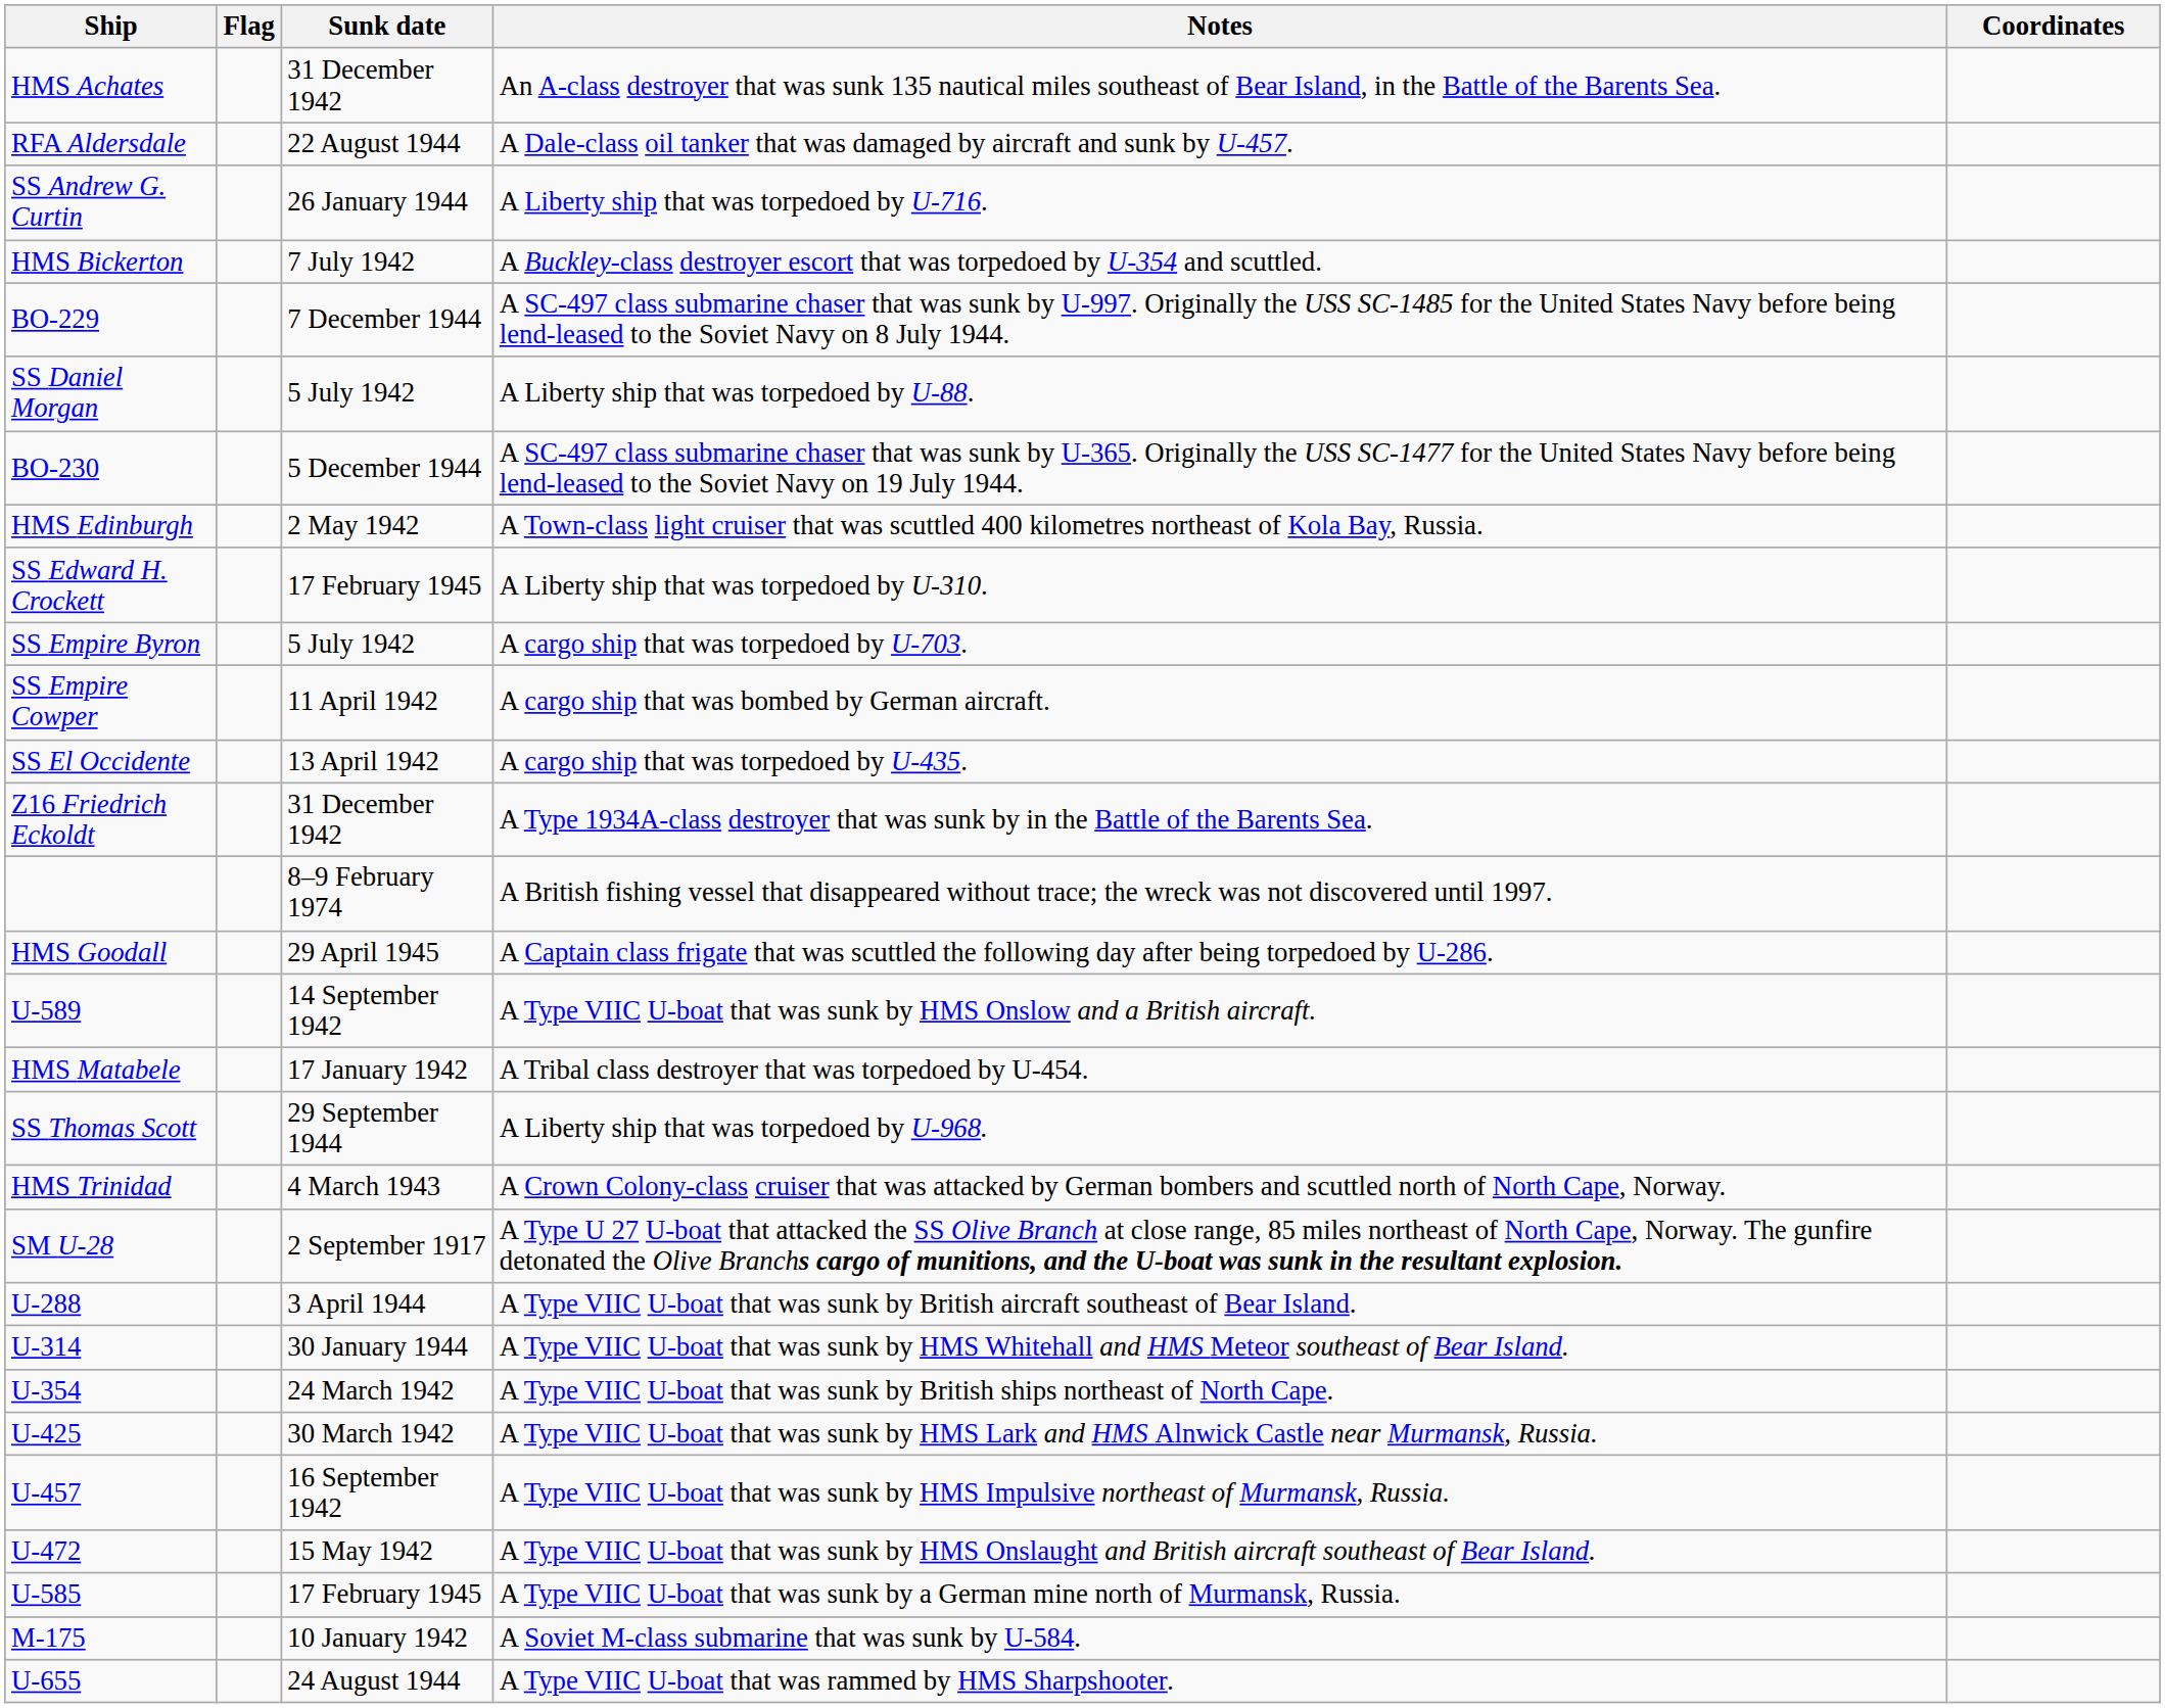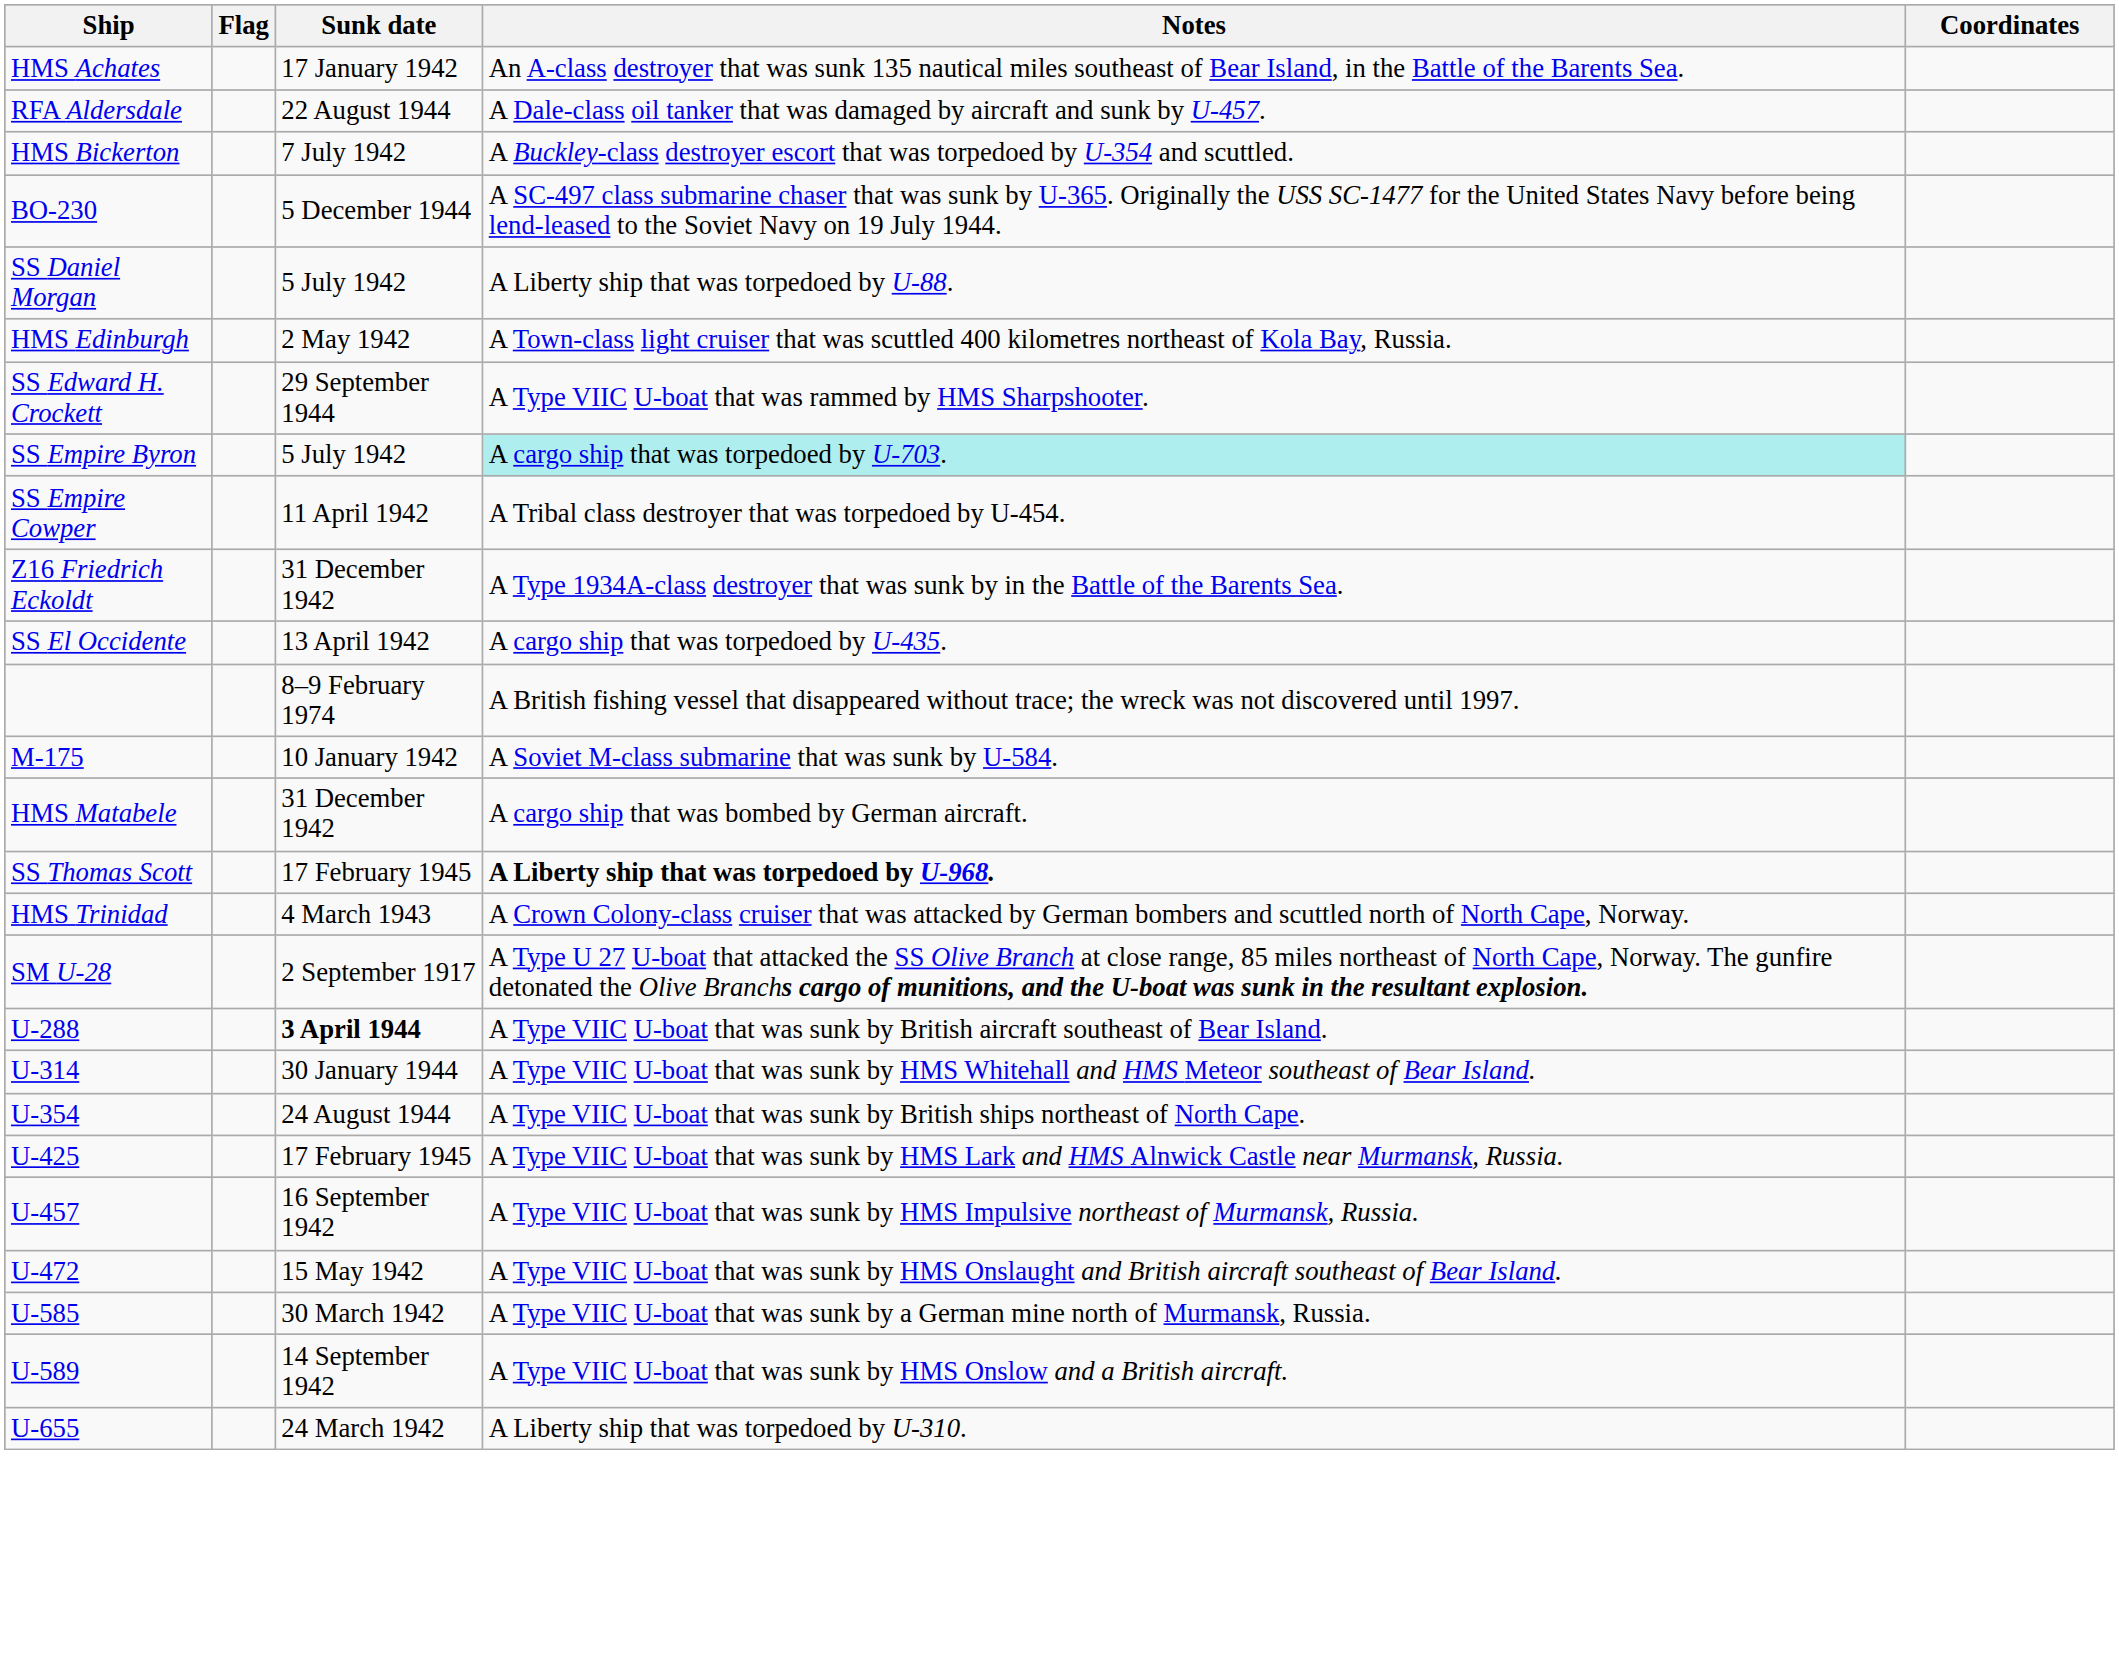 <table class="wikitable sortable" style="width:100%" |>
 <tr>
 <th style="width:10%">Ship</th>
 <th>Flag</th>
 <th style="width:10%">Sunk date</th>
 <th style="width:70%">Notes</th>
 <th style="width:10%">Coordinates</th>
 </tr>
 <tr>
 <td><a href='#'>HMS <em>Achates</em></a></td>
 <td></td>
-<td>31 December 1942</td>
+<td>17 January 1942</td>
 <td>An <a href='#'>A-class</a> <a href='#'>destroyer</a> that was sunk 135 nautical miles southeast of <a href='#'>Bear Island</a>, in the <a href='#'>Battle of the Barents Sea</a>.</td>
 <td></td>
 </tr>
 <tr>
 <td><a href='#'>RFA <em>Aldersdale</em></a></td>
 <td></td>
 <td>22 August 1944</td>
 <td>A <a href='#'>Dale-class</a> <a href='#'>oil tanker</a> that was damaged by aircraft and sunk by <a href='#'><em>U-457</em></a>.</td>
 <td></td>
 </tr>
 <tr>
-<td><a href='#'>SS <em>Andrew G. Curtin</em></a></td>
-<td></td>
-<td>26 January 1944</td>
-<td>A <a href='#'>Liberty ship</a> that was torpedoed by <a href='#'><em>U-716</em></a>.</td>
-<td></td>
-</tr>
-<tr>
 <td><a href='#'>HMS <em>Bickerton</em></a></td>
 <td></td>
 <td>7 July 1942</td>
 <td>A <a href='#'><em>Buckley</em>-class</a> <a href='#'>destroyer escort</a> that was torpedoed by <a href='#'><em>U-354</em></a> and scuttled.</td>
 <td></td>
 </tr>
 <tr>
-<td><a href='#'>BO-229</a></td>
+<td><a href='#'>BO-230</a></td>
 <td></td>
-<td>7 December 1944</td>
-<td>A <a href='#'>SC-497 class submarine chaser</a> that was sunk by <a href='#'>U-997</a>. Originally the <em>USS SC-1485</em> for the United States Navy before being <a href='#'>lend-leased</a> to the Soviet Navy on 8 July 1944.</td>
+<td>5 December 1944</td>
+<td>A <a href='#'>SC-497 class submarine chaser</a> that was sunk by <a href='#'>U-365</a>. Originally the <em>USS SC-1477</em> for the United States Navy before being <a href='#'>lend-leased</a> to the Soviet Navy on 19 July 1944.</td>
 <td></td>
 </tr>
 <tr>
 <td><a href='#'>SS <em>Daniel Morgan</em></a></td>
 <td></td>
 <td>5 July 1942</td>
 <td>A Liberty ship that was torpedoed by <em><a href='#'>U-88</a></em>.</td>
-<td></td>
-</tr>
-<tr>
-<td><a href='#'>BO-230</a></td>
-<td></td>
-<td>5 December 1944</td>
-<td>A <a href='#'>SC-497 class submarine chaser</a> that was sunk by <a href='#'>U-365</a>. Originally the <em>USS SC-1477</em> for the United States Navy before being <a href='#'>lend-leased</a> to the Soviet Navy on 19 July 1944.</td>
 <td></td>
 </tr>
 <tr>
 <td><a href='#'>HMS <em>Edinburgh</em></a></td>
 <td></td>
 <td>2 May 1942</td>
 <td>A <a href='#'>Town-class</a> <a href='#'>light cruiser</a> that was scuttled 400 kilometres northeast of <a href='#'>Kola Bay</a>, Russia.</td>
 <td></td>
 </tr>
 <tr>
 <td><a href='#'>SS <em>Edward H. Crockett</em></a></td>
 <td></td>
-<td>17 February 1945</td>
-<td>A Liberty ship that was torpedoed by <em>U-310</em>.</td>
+<td>29 September 1944</td>
+<td>A <a href='#'>Type VIIC</a> <a href='#'>U-boat</a> that was rammed by <a href='#'>HMS </em>Sharpshooter<em></a>.</td>
 <td></td>
 </tr>
 <tr>
 <td><a href='#'>SS <em>Empire Byron</em></a></td>
 <td></td>
 <td>5 July 1942</td>
-<td>A <a href='#'>cargo ship</a> that was torpedoed by <a href='#'><em>U-703</em></a>.</td>
+<td style="background: paleturquoise;">A <a href='#'>cargo ship</a> that was torpedoed by <a href='#'><em>U-703</em></a>.</td>
 <td></td>
 </tr>
 <tr>
 <td><a href='#'>SS <em>Empire Cowper</em></a></td>
 <td></td>
 <td>11 April 1942</td>
-<td>A <a href='#'>cargo ship</a> that was bombed by German aircraft.</td>
+<td>A Tribal class destroyer that was torpedoed by U-454.</td>
+<td></td>
+</tr>
+<tr>
+<td><a href='#'>Z16 <em>Friedrich Eckoldt</em></a></td>
+<td></td>
+<td>31 December 1942</td>
+<td>A <a href='#'>Type 1934A-class</a> <a href='#'>destroyer</a> that was sunk by  in the <a href='#'>Battle of the Barents Sea</a>.</td>
 <td></td>
 </tr>
 <tr>
 <td><a href='#'>SS <em>El Occidente</em></a></td>
 <td></td>
 <td>13 April 1942</td>
 <td>A <a href='#'>cargo ship</a> that was torpedoed by <a href='#'><em>U-435</em></a>.</td>
 <td></td>
 </tr>
 <tr>
-<td><a href='#'>Z16 <em>Friedrich Eckoldt</em></a></td>
-<td></td>
-<td>31 December 1942</td>
-<td>A <a href='#'>Type 1934A-class</a> <a href='#'>destroyer</a> that was sunk by  in the <a href='#'>Battle of the Barents Sea</a>.</td>
-<td></td>
-</tr>
-<tr>
 <td></td>
 <td></td>
 <td>8–9 February 1974</td>
 <td>A British fishing vessel that disappeared without trace; the wreck was not discovered until 1997.</td>
 <td></td>
 </tr>
 <tr>
-<td><a href='#'>HMS <em>Goodall</em></a></td>
+<td><a href='#'>M-175</a></td>
 <td></td>
-<td>29 April 1945</td>
-<td>A <a href='#'>Captain class frigate</a> that was scuttled the following day after being torpedoed by <a href='#'>U-286</a>.</td>
-<td></td>
-</tr>
-<tr>
-<td><a href='#'></em>U-589<em></a></td>
-<td></td>
-<td>14 September 1942</td>
-<td>A <a href='#'>Type VIIC</a> <a href='#'>U-boat</a> that was sunk by <a href='#'>HMS </em>Onslow<em></a> and a British aircraft.</td>
+<td>10 January 1942</td>
+<td>A <a href='#'>Soviet M-class submarine</a> that was sunk by <a href='#'>U-584</a>.</td>
 <td></td>
 </tr>
 <tr>
 <td><a href='#'>HMS <em>Matabele</em></a></td>
 <td></td>
-<td>17 January 1942</td>
-<td>A Tribal class destroyer that was torpedoed by U-454.</td>
+<td>31 December 1942</td>
+<td>A <a href='#'>cargo ship</a> that was bombed by German aircraft.</td>
 <td></td>
 </tr>
 <tr>
 <td><a href='#'>SS <em>Thomas Scott</em></a></td>
 <td></td>
-<td>29 September 1944</td>
-<td>A Liberty ship that was torpedoed by <em><a href='#'>U-968</a>.</em></td>
+<td>17 February 1945</td>
+<td><strong>A Liberty ship that was torpedoed by <em><a href='#'>U-968</a>.</em></strong></td>
 <td></td>
 </tr>
 <tr>
 <td><a href='#'>HMS <em>Trinidad</em></a></td>
 <td></td>
 <td>4 March 1943</td>
 <td>A <a href='#'>Crown Colony-class</a> <a href='#'>cruiser</a> that was attacked by German bombers and scuttled north of <a href='#'>North Cape</a>, Norway.</td>
 <td></td>
 </tr>
 <tr>
 <td><a href='#'>SM <em>U-28</em></a></td>
 <td></td>
 <td>2 September 1917</td>
 <td>A <a href='#'>Type U 27</a> <a href='#'>U-boat</a> that attacked the <a href='#'>SS <em>Olive Branch</em></a> at close range, 85 miles northeast of <a href='#'>North Cape</a>, Norway. The gunfire detonated the <em>Olive Branch<strong>s cargo of munitions, and the U-boat was sunk in the resultant explosion.</td>
 <td></td>
 </tr>
 <tr>
 <td><a href='#'></em>U-288<em></a></td>
 <td></td>
-<td>3 April 1944</td>
+<td><strong>3 April 1944</strong></td>
 <td>A <a href='#'>Type VIIC</a> <a href='#'>U-boat</a> that was sunk by British aircraft southeast of <a href='#'>Bear Island</a>.</td>
 <td></td>
 </tr>
 <tr>
 <td><a href='#'></em>U-314<em></a></td>
 <td></td>
 <td>30 January 1944</td>
 <td>A <a href='#'>Type VIIC</a> <a href='#'>U-boat</a> that was sunk by <a href='#'>HMS </em>Whitehall<em></a> and <a href='#'>HMS </em>Meteor<em></a> southeast of <a href='#'>Bear Island</a>.</td>
 <td></td>
 </tr>
 <tr>
 <td><a href='#'></em>U-354<em></a></td>
 <td></td>
-<td>24 March 1942</td>
+<td>24 August 1944</td>
 <td>A <a href='#'>Type VIIC</a> <a href='#'>U-boat</a> that was sunk by British ships northeast of <a href='#'>North Cape</a>.</td>
 <td></td>
 </tr>
 <tr>
 <td><a href='#'></em>U-425<em></a></td>
 <td></td>
-<td>30 March 1942</td>
+<td>17 February 1945</td>
 <td>A <a href='#'>Type VIIC</a> <a href='#'>U-boat</a> that was sunk by <a href='#'>HMS </em>Lark<em></a> and <a href='#'>HMS </em>Alnwick Castle<em></a> near <a href='#'>Murmansk</a>, Russia.</td>
 <td></td>
 </tr>
 <tr>
 <td><a href='#'></em>U-457<em></a></td>
 <td></td>
 <td>16 September 1942</td>
 <td>A <a href='#'>Type VIIC</a> <a href='#'>U-boat</a> that was sunk by <a href='#'>HMS </em>Impulsive<em></a> northeast of <a href='#'>Murmansk</a>, Russia.</td>
 <td></td>
 </tr>
 <tr>
 <td><a href='#'></em>U-472<em></a></td>
 <td></td>
 <td>15 May 1942</td>
 <td>A <a href='#'>Type VIIC</a> <a href='#'>U-boat</a> that was sunk by <a href='#'>HMS </em>Onslaught<em></a> and British aircraft southeast of <a href='#'>Bear Island</a>.</td>
 <td></td>
 </tr>
 <tr>
 <td><a href='#'></em>U-585<em></a></td>
 <td></td>
-<td>17 February 1945</td>
+<td>30 March 1942</td>
 <td>A <a href='#'>Type VIIC</a> <a href='#'>U-boat</a> that was sunk by a German mine north of <a href='#'>Murmansk</a>, Russia.</td>
 <td></td>
 </tr>
 <tr>
-<td><a href='#'>M-175</a></td>
+<td><a href='#'></em>U-589<em></a></td>
 <td></td>
-<td>10 January 1942</td>
-<td>A <a href='#'>Soviet M-class submarine</a> that was sunk by <a href='#'>U-584</a>.</td>
+<td>14 September 1942</td>
+<td>A <a href='#'>Type VIIC</a> <a href='#'>U-boat</a> that was sunk by <a href='#'>HMS </em>Onslow<em></a> and a British aircraft.</td>
 <td></td>
 </tr>
 <tr>
 <td><a href='#'></em>U-655<em></a></td>
 <td></td>
-<td>24 August 1944</td>
-<td>A <a href='#'>Type VIIC</a> <a href='#'>U-boat</a> that was rammed by <a href='#'>HMS </em>Sharpshooter<em></a>.</td>
+<td>24 March 1942</td>
+<td>A Liberty ship that was torpedoed by <em>U-310</em>.</td>
 <td></td>
 </tr>
 </table>
